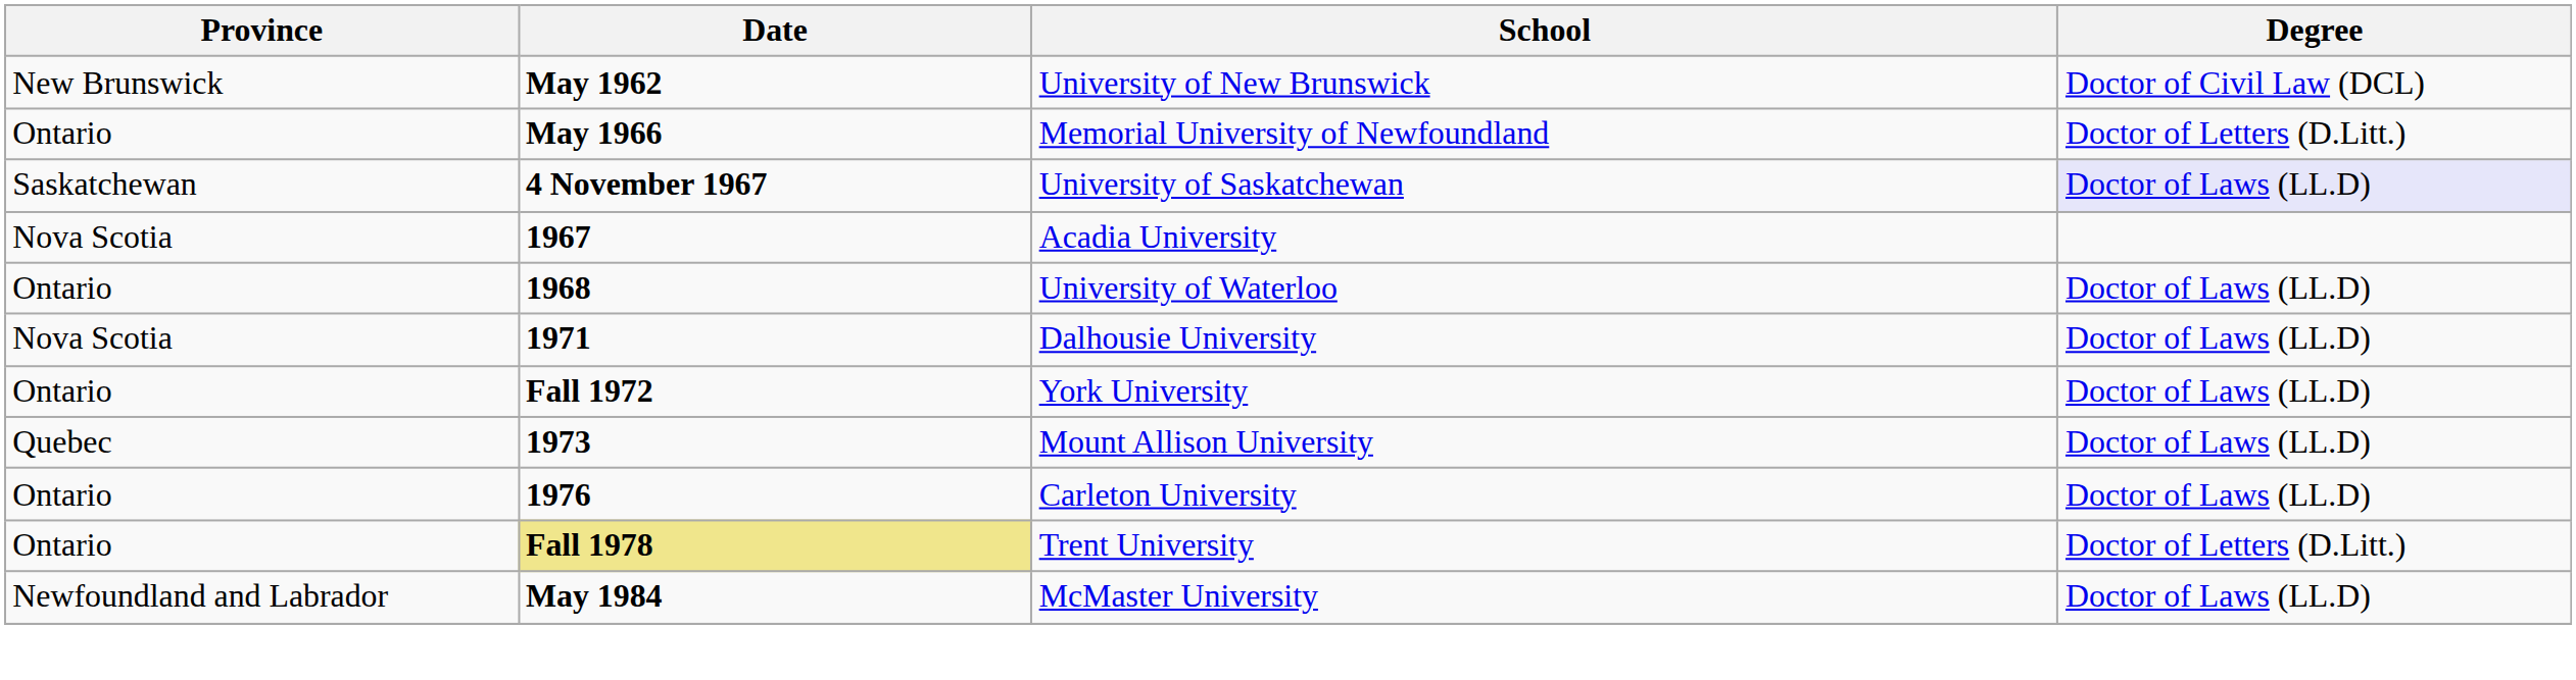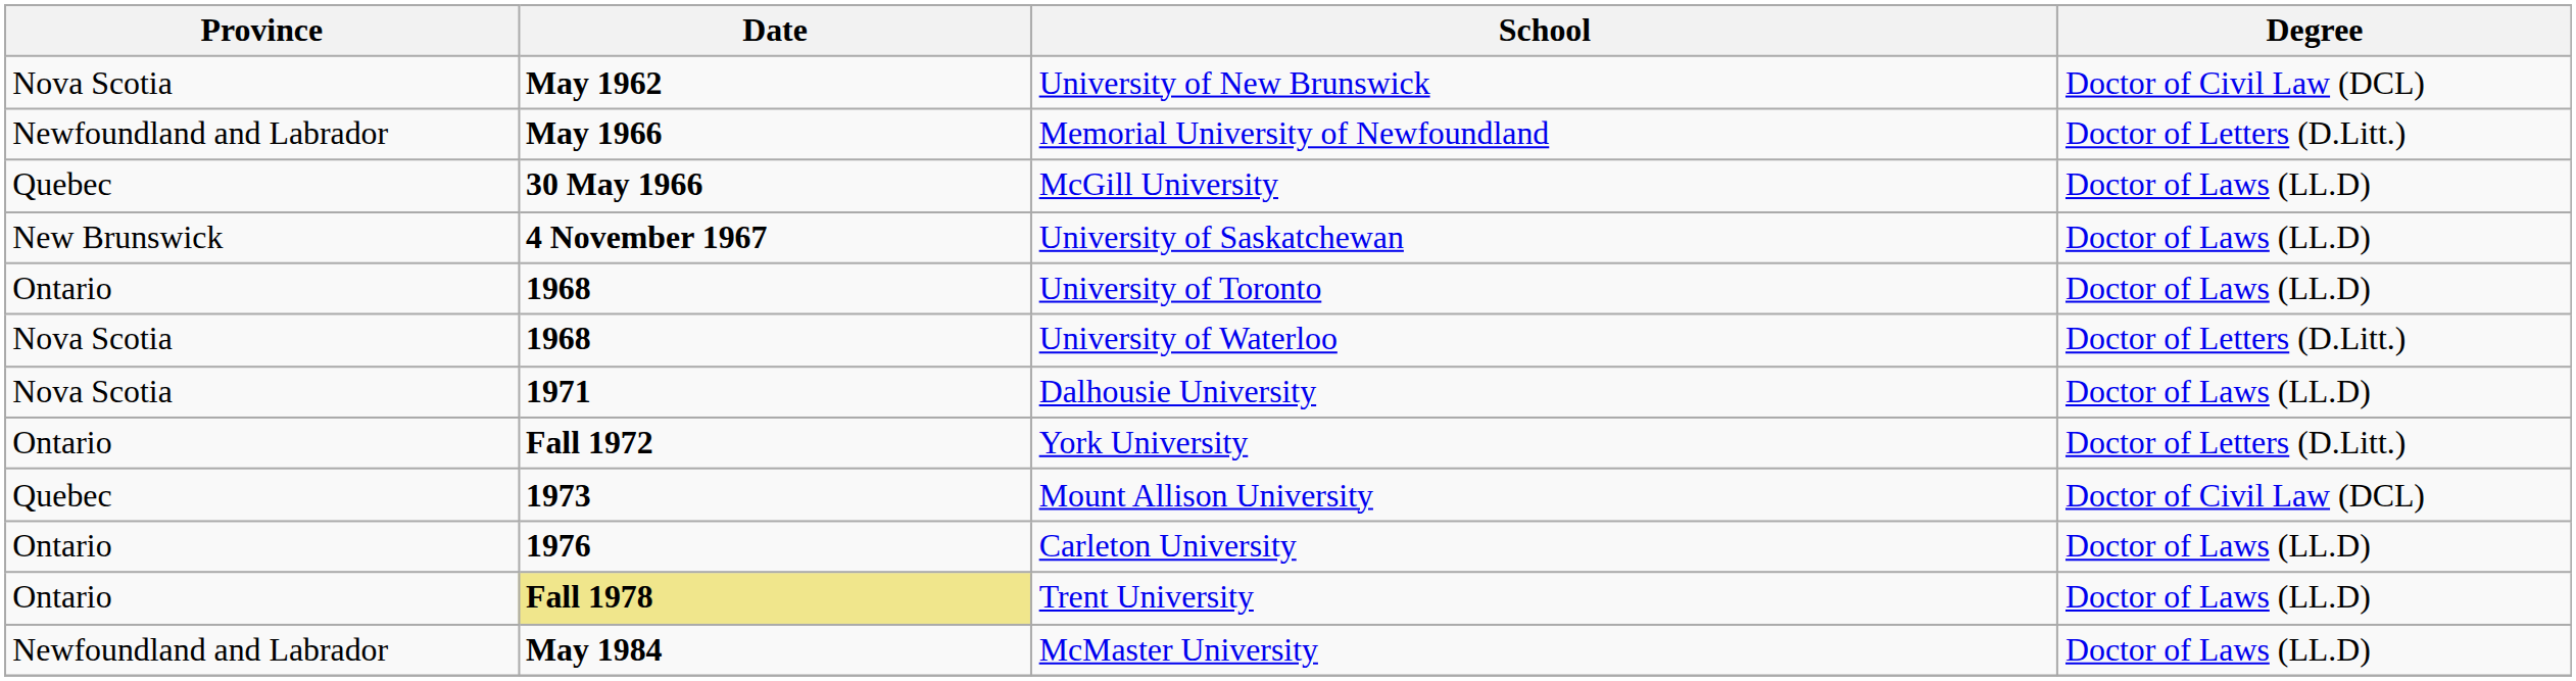 <table class="wikitable" style="width:100%;">
 <tr>
 <th style="width:20%;">Province</th>
 <th style="width:20%;">Date</th>
 <th style="width:40%;">School</th>
 <th style="width:20%;">Degree</th>
 </tr>
 <tr>
-<td>New Brunswick</td>
+<td>Nova Scotia</td>
 <td><strong>May 1962</strong></td>
 <td><a href='#'>University of New Brunswick</a></td>
 <td><a href='#'>Doctor of Civil Law</a> (DCL) </td>
 </tr>
 <tr>
-<td>Ontario</td>
+<td>Newfoundland and Labrador</td>
 <td><strong>May 1966</strong></td>
 <td><a href='#'>Memorial University of Newfoundland</a></td>
 <td><a href='#'>Doctor of Letters</a> (D.Litt.) </td>
 </tr>
 <tr>
-<td>Saskatchewan</td>
+<td>Quebec</td>
+<td><strong>30 May 1966</strong></td>
+<td><a href='#'>McGill University</a></td>
+<td><a href='#'>Doctor of Laws</a> (LL.D) </td>
+</tr>
+<tr>
+<td>New Brunswick</td>
 <td><strong>4 November 1967</strong></td>
 <td><a href='#'>University of Saskatchewan</a></td>
-<td style="background: lavender;"><a href='#'>Doctor of Laws</a> (LL.D)  </td>
-</tr>
-<tr>
-<td>Nova Scotia</td>
-<td><strong>1967</strong></td>
-<td><a href='#'>Acadia University</a></td>
-<td></td>
+<td><a href='#'>Doctor of Laws</a> (LL.D)  </td>
 </tr>
 <tr>
 <td>Ontario</td>
 <td><strong>1968</strong></td>
+<td><a href='#'>University of Toronto</a></td>
+<td><a href='#'>Doctor of Laws</a> (LL.D)  </td>
+</tr>
+<tr>
+<td>Nova Scotia</td>
+<td><strong>1968</strong></td>
 <td><a href='#'>University of Waterloo</a></td>
-<td><a href='#'>Doctor of Laws</a> (LL.D)  </td>
+<td><a href='#'>Doctor of Letters</a> (D.Litt.) </td>
 </tr>
 <tr>
 <td>Nova Scotia</td>
 <td><strong>1971</strong></td>
 <td><a href='#'>Dalhousie University</a></td>
 <td><a href='#'>Doctor of Laws</a> (LL.D)  </td>
 </tr>
 <tr>
 <td>Ontario</td>
 <td><strong>Fall 1972</strong></td>
 <td><a href='#'>York University</a></td>
-<td><a href='#'>Doctor of Laws</a> (LL.D)  </td>
+<td><a href='#'>Doctor of Letters</a> (D.Litt.) </td>
 </tr>
 <tr>
 <td>Quebec</td>
 <td><strong>1973</strong></td>
 <td><a href='#'>Mount Allison University</a></td>
-<td><a href='#'>Doctor of Laws</a> (LL.D)  </td>
+<td><a href='#'>Doctor of Civil Law</a> (DCL) </td>
 </tr>
 <tr>
 <td>Ontario</td>
 <td><strong>1976</strong></td>
 <td><a href='#'>Carleton University</a></td>
 <td><a href='#'>Doctor of Laws</a> (LL.D)  </td>
 </tr>
 <tr>
 <td>Ontario</td>
 <td style="background: khaki;"><strong>Fall 1978</strong></td>
 <td><a href='#'>Trent University</a></td>
-<td><a href='#'>Doctor of Letters</a> (D.Litt.) </td>
+<td><a href='#'>Doctor of Laws</a> (LL.D)  </td>
 </tr>
 <tr>
 <td>Newfoundland and Labrador</td>
 <td><strong>May 1984</strong></td>
 <td><a href='#'>McMaster University</a></td>
 <td><a href='#'>Doctor of Laws</a> (LL.D) </td>
 </tr>
 <tr>
 </tr>
 </table>
